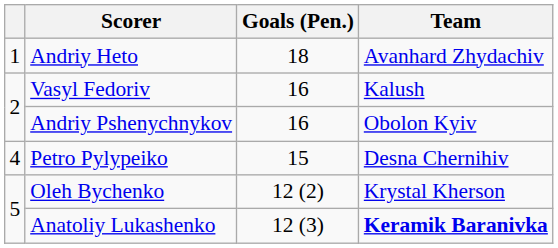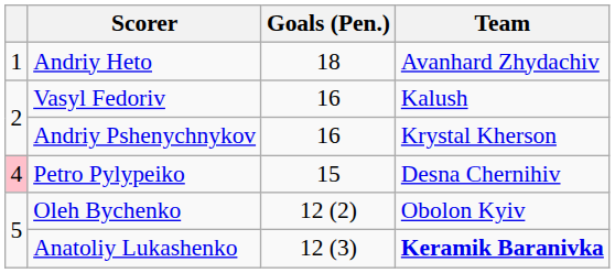 <table class="wikitable">
 <tr>
 <th></th>
 <th>Scorer</th>
 <th>Goals (Pen.)</th>
 <th>Team</th>
 </tr>
 <tr>
 <td>1</td>
 <td><a href='#'>Andriy Heto</a></td>
 <td align=center>18</td>
 <td><a href='#'>Avanhard Zhydachiv</a></td>
 </tr>
 <tr>
 <td rowspan="2">2</td>
 <td><a href='#'>Vasyl Fedoriv</a></td>
 <td align=center>16</td>
 <td><a href='#'>Kalush</a></td>
 </tr>
 <tr>
 <td><a href='#'>Andriy Pshenychnykov</a></td>
 <td align=center>16</td>
-<td><a href='#'>Obolon Kyiv</a></td>
+<td><a href='#'>Krystal Kherson</a></td>
 </tr>
 <tr>
-<td>4</td>
+<td style="background: pink;">4</td>
 <td><a href='#'>Petro Pylypeiko</a></td>
 <td align=center>15</td>
 <td><a href='#'>Desna Chernihiv</a></td>
 </tr>
 <tr>
 <td rowspan="2">5</td>
 <td><a href='#'>Oleh Bychenko</a></td>
 <td align=center>12 (2)</td>
-<td><a href='#'>Krystal Kherson</a></td>
+<td><a href='#'>Obolon Kyiv</a></td>
 </tr>
 <tr>
 <td><a href='#'>Anatoliy Lukashenko</a></td>
 <td align=center>12 (3)</td>
 <td><strong><a href='#'>Keramik Baranivka</a></strong></td>
 </tr>
 </table>
